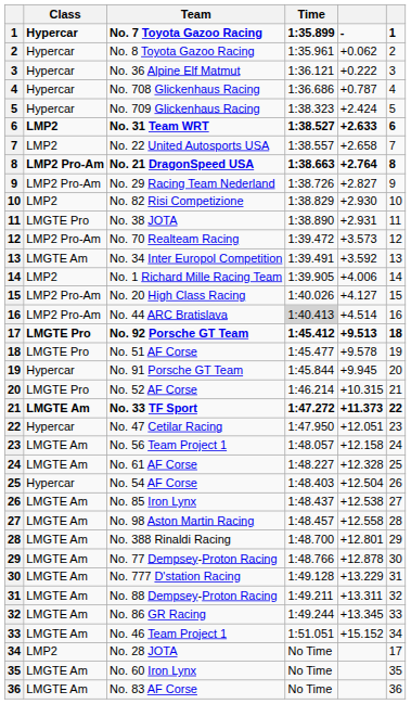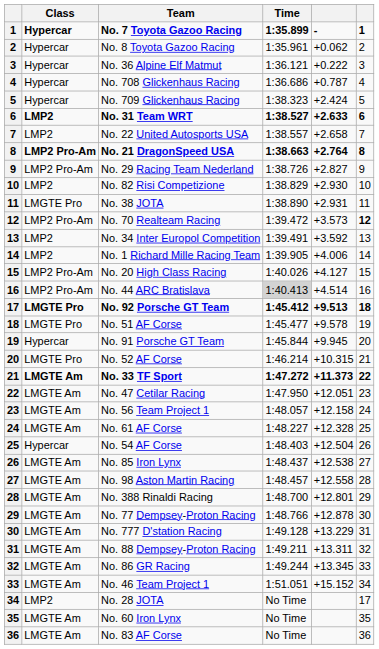 <table class="wikitable" style="font-size: 90%;">
 <tr>
 <th scope="col"></th>
 <th scope="col">Class</th>
 <th scope="col">Team</th>
 <th scope="col">Time</th>
 <th scope="col"></th>
 <th scope="col"></th>
 </tr>
 <tr>
 <th scope="row">1</th>
 <td><strong>Hypercar</strong></td>
 <td><strong>No. 7 <a href='#'>Toyota Gazoo Racing</a></strong></td>
 <td><strong>1:35.899</strong></td>
 <td><strong>-</strong></td>
 <td><strong>1</strong></td>
 </tr>
 <tr>
 <th>2</th>
 <td>Hypercar</td>
 <td>No. 8 <a href='#'>Toyota Gazoo Racing</a></td>
 <td>1:35.961</td>
 <td>+0.062</td>
 <td>2</td>
 </tr>
 <tr>
 <th>3</th>
 <td>Hypercar</td>
 <td>No. 36 <a href='#'>Alpine Elf Matmut</a></td>
 <td>1:36.121</td>
 <td>+0.222</td>
 <td>3</td>
 </tr>
 <tr>
 <th>4</th>
 <td>Hypercar</td>
 <td>No. 708 <a href='#'>Glickenhaus Racing</a></td>
 <td>1:36.686</td>
 <td>+0.787</td>
 <td>4</td>
 </tr>
 <tr>
 <th>5</th>
 <td>Hypercar</td>
 <td>No. 709 <a href='#'>Glickenhaus Racing</a></td>
 <td>1:38.323</td>
 <td>+2.424</td>
 <td>5</td>
 </tr>
 <tr>
 <th>6</th>
 <td><strong>LMP2</strong></td>
 <td><strong>No. 31 <a href='#'>Team WRT</a></strong></td>
 <td><strong>1:38.527</strong></td>
 <td><strong>+2.633</strong></td>
 <td><strong>6</strong></td>
 </tr>
 <tr>
 <th>7</th>
 <td>LMP2</td>
 <td>No. 22 <a href='#'>United Autosports USA</a></td>
 <td>1:38.557</td>
 <td>+2.658</td>
 <td>7</td>
 </tr>
 <tr>
 <th>8</th>
 <td><strong>LMP2 Pro-Am</strong></td>
 <td><strong>No. 21 <a href='#'>DragonSpeed USA</a></strong></td>
 <td><strong>1:38.663</strong></td>
 <td><strong>+2.764</strong></td>
 <td><strong>8</strong></td>
 </tr>
 <tr>
 <th>9</th>
 <td>LMP2 Pro-Am</td>
 <td>No. 29 <a href='#'>Racing Team Nederland</a></td>
 <td>1:38.726</td>
 <td>+2.827</td>
 <td>9</td>
 </tr>
 <tr>
 <th>10</th>
 <td>LMP2</td>
 <td>No. 82 <a href='#'>Risi Competizione</a></td>
 <td>1:38.829</td>
 <td>+2.930</td>
 <td>10</td>
 </tr>
 <tr>
 <th>11</th>
 <td>LMGTE Pro</td>
 <td>No. 38 <a href='#'>JOTA</a></td>
 <td>1:38.890</td>
 <td>+2.931</td>
 <td>11</td>
 </tr>
 <tr>
 <th>12</th>
 <td>LMP2 Pro-Am</td>
 <td>No. 70 <a href='#'>Realteam Racing</a></td>
 <td>1:39.472</td>
 <td>+3.573</td>
-<td>12</td>
+<td><strong>12</strong></td>
 </tr>
 <tr>
 <th>13</th>
-<td>LMGTE Am</td>
+<td>LMP2</td>
 <td>No. 34 <a href='#'>Inter Europol Competition</a></td>
 <td>1:39.491</td>
 <td>+3.592</td>
 <td>13</td>
 </tr>
 <tr>
 <th>14</th>
 <td>LMP2</td>
 <td>No. 1 <a href='#'>Richard Mille Racing Team</a></td>
 <td>1:39.905</td>
 <td>+4.006</td>
 <td>14</td>
 </tr>
 <tr>
 <th>15</th>
 <td>LMP2 Pro-Am</td>
 <td>No. 20 <a href='#'>High Class Racing</a></td>
 <td>1:40.026</td>
 <td>+4.127</td>
 <td>15</td>
 </tr>
 <tr>
 <th>16</th>
 <td>LMP2 Pro-Am</td>
 <td>No. 44 <a href='#'>ARC Bratislava</a></td>
 <td style="background: lightgrey;">1:40.413</td>
 <td>+4.514</td>
 <td>16</td>
 </tr>
 <tr>
 <th>17</th>
 <td><strong>LMGTE Pro</strong></td>
 <td><strong>No. 92 <a href='#'>Porsche GT Team</a></strong></td>
 <td><strong>1:45.412</strong></td>
 <td><strong>+9.513</strong></td>
 <td><strong>18</strong></td>
 </tr>
 <tr>
 <th>18</th>
 <td>LMGTE Pro</td>
 <td>No. 51 <a href='#'>AF Corse</a></td>
 <td>1:45.477</td>
 <td>+9.578</td>
 <td>19</td>
 </tr>
 <tr>
 <th>19</th>
 <td>Hypercar</td>
 <td>No. 91 <a href='#'>Porsche GT Team</a></td>
 <td>1:45.844</td>
 <td>+9.945</td>
 <td>20</td>
 </tr>
 <tr>
 <th>20</th>
 <td>LMGTE Pro</td>
 <td>No. 52 <a href='#'>AF Corse</a></td>
 <td>1:46.214</td>
 <td>+10.315</td>
 <td>21</td>
 </tr>
 <tr>
 <th>21</th>
 <td><strong>LMGTE Am</strong></td>
 <td><strong>No. 33 <a href='#'>TF Sport</a></strong></td>
 <td><strong>1:47.272</strong></td>
 <td><strong>+11.373</strong></td>
 <td><strong>22</strong></td>
 </tr>
 <tr>
 <th>22</th>
-<td>Hypercar</td>
+<td>LMGTE Am</td>
 <td>No. 47 <a href='#'>Cetilar Racing</a></td>
 <td>1:47.950</td>
 <td>+12.051</td>
 <td>23</td>
 </tr>
 <tr>
 <th>23</th>
 <td>LMGTE Am</td>
 <td>No. 56 <a href='#'>Team Project 1</a></td>
 <td>1:48.057</td>
 <td>+12.158</td>
 <td>24</td>
 </tr>
 <tr>
 <th>24</th>
 <td>LMGTE Am</td>
 <td>No. 61 <a href='#'>AF Corse</a></td>
 <td>1:48.227</td>
 <td>+12.328</td>
 <td>25</td>
 </tr>
 <tr>
 <th>25</th>
 <td>Hypercar</td>
 <td>No. 54 <a href='#'>AF Corse</a></td>
 <td>1:48.403</td>
 <td>+12.504</td>
 <td>26</td>
 </tr>
 <tr>
 <th>26</th>
 <td>LMGTE Am</td>
 <td>No. 85 <a href='#'>Iron Lynx</a></td>
 <td>1:48.437</td>
 <td>+12.538</td>
 <td>27</td>
 </tr>
 <tr>
 <th>27</th>
 <td>LMGTE Am</td>
 <td>No. 98 <a href='#'>Aston Martin Racing</a></td>
 <td>1:48.457</td>
 <td>+12.558</td>
 <td>28</td>
 </tr>
 <tr>
 <th>28</th>
 <td>LMGTE Am</td>
 <td>No. 388 Rinaldi Racing</td>
 <td>1:48.700</td>
 <td>+12.801</td>
 <td>29</td>
 </tr>
 <tr>
 <th>29</th>
 <td>LMGTE Am</td>
 <td>No. 77 <a href='#'>Dempsey</a>-<a href='#'>Proton Racing</a></td>
 <td>1:48.766</td>
 <td>+12.878</td>
 <td>30</td>
 </tr>
 <tr>
 <th>30</th>
 <td>LMGTE Am</td>
 <td>No. 777 <a href='#'>D'station Racing</a></td>
 <td>1:49.128</td>
 <td>+13.229</td>
 <td>31</td>
 </tr>
 <tr>
 <th>31</th>
 <td>LMGTE Am</td>
 <td>No. 88 <a href='#'>Dempsey</a>-<a href='#'>Proton Racing</a></td>
 <td>1:49.211</td>
 <td>+13.311</td>
 <td>32</td>
 </tr>
 <tr>
 <th>32</th>
 <td>LMGTE Am</td>
 <td>No. 86 <a href='#'>GR Racing</a></td>
 <td>1:49.244</td>
 <td>+13.345</td>
 <td>33</td>
 </tr>
 <tr>
 <th>33</th>
 <td>LMGTE Am</td>
 <td>No. 46 <a href='#'>Team Project 1</a></td>
 <td>1:51.051</td>
 <td>+15.152</td>
 <td>34</td>
 </tr>
 <tr>
 <th>34</th>
 <td>LMP2</td>
 <td>No. 28 <a href='#'>JOTA</a></td>
 <td>No Time</td>
 <td></td>
 <td>17</td>
 </tr>
 <tr>
 <th>35</th>
 <td>LMGTE Am</td>
 <td>No. 60 <a href='#'>Iron Lynx</a></td>
 <td>No Time</td>
 <td></td>
 <td>35</td>
 </tr>
 <tr>
 <th>36</th>
 <td>LMGTE Am</td>
 <td>No. 83 <a href='#'>AF Corse</a></td>
 <td>No Time</td>
 <td></td>
 <td>36</td>
 </tr>
 </table>
